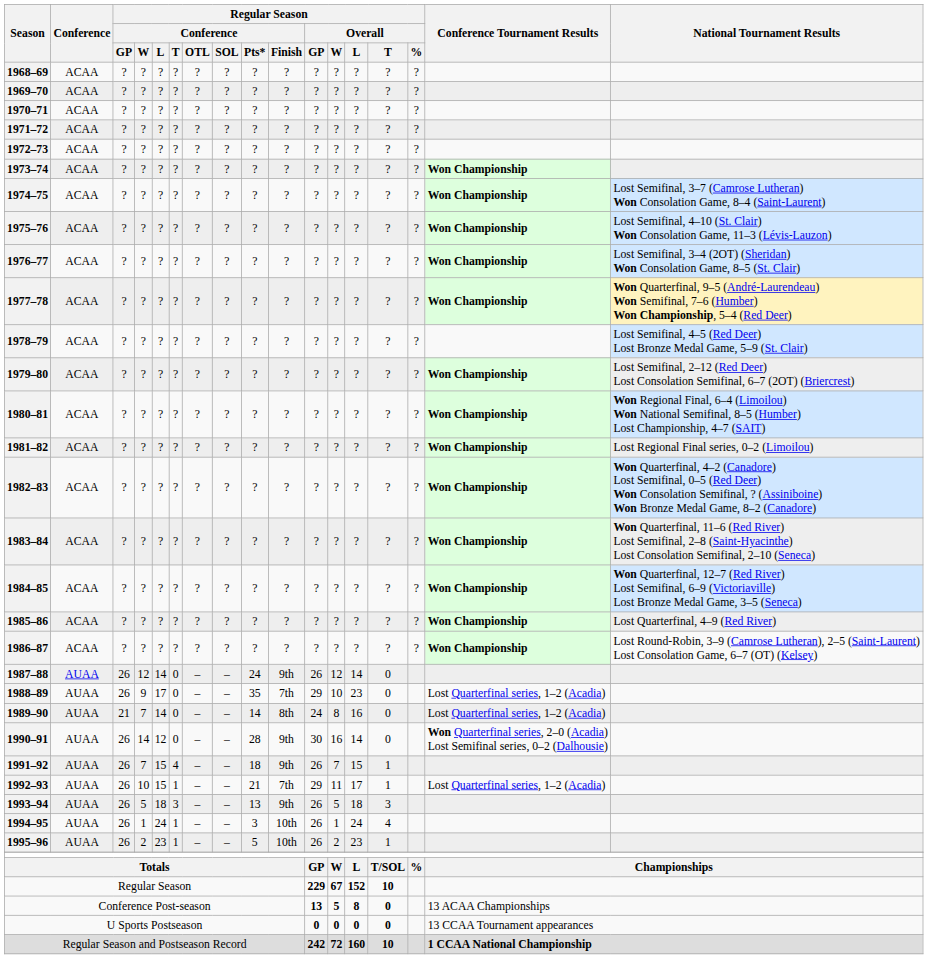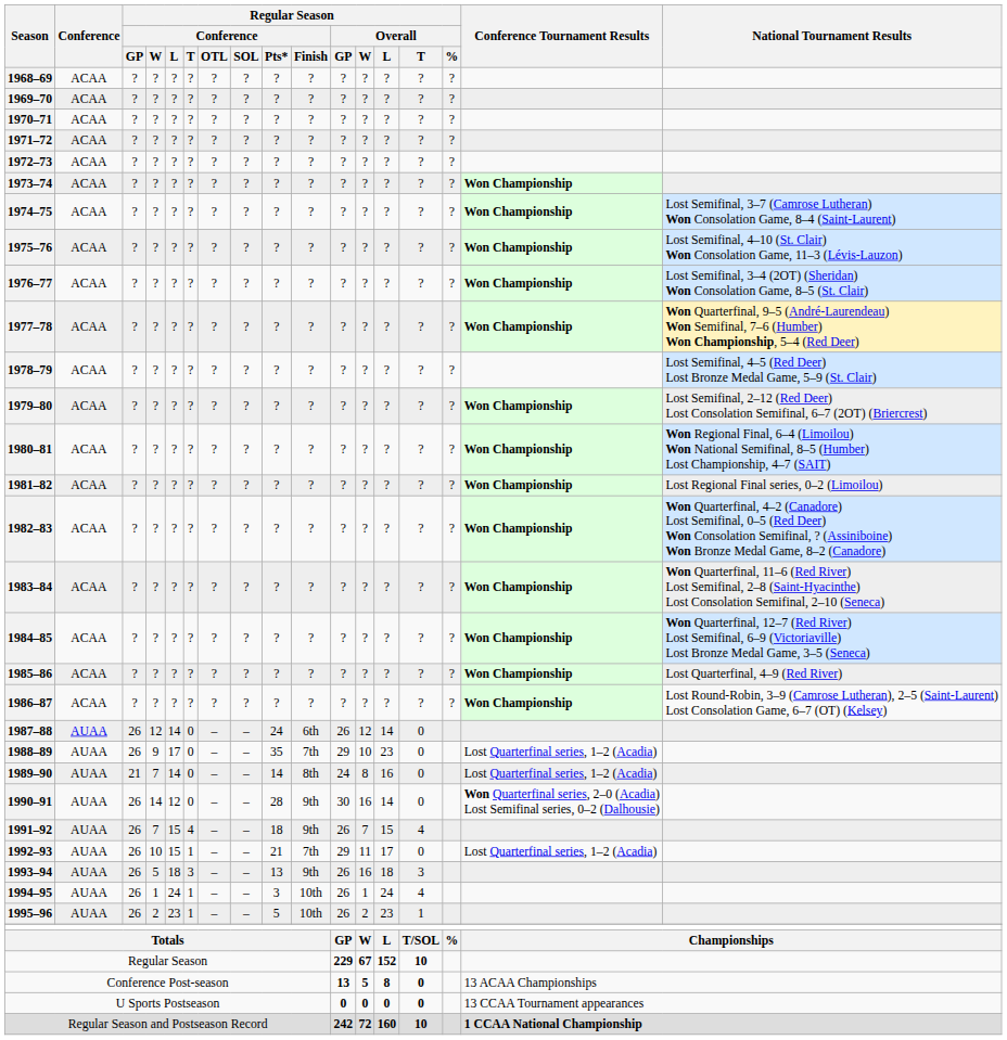 <table class="wikitable" style="text-align: center; font-size: 95%">
 <tr>
 <th rowspan="3">Season</th>
 <th rowspan="3">Conference</th>
 <th colspan="13">Regular Season</th>
 <th rowspan="3">Conference Tournament Results</th>
 <th rowspan="3">National Tournament Results</th>
 </tr>
 <tr>
 <th colspan="8">Conference</th>
 <th colspan="5">Overall</th>
 </tr>
 <tr>
 <th>GP</th>
 <th>W</th>
 <th>L</th>
 <th>T</th>
 <th>OTL</th>
 <th>SOL</th>
 <th>Pts*</th>
 <th>Finish</th>
 <th>GP</th>
 <th>W</th>
 <th>L</th>
 <th>T</th>
 <th>%</th>
 </tr>
 <tr>
 <th>1968–69</th>
 <td>ACAA</td>
 <td>?</td>
 <td>?</td>
 <td>?</td>
 <td>?</td>
 <td>?</td>
 <td>?</td>
 <td>?</td>
 <td>?</td>
 <td>?</td>
 <td>?</td>
 <td>?</td>
 <td>?</td>
 <td>?</td>
 <td align="left"></td>
 <td align="left"></td>
 </tr>
 <tr bgcolor=eeeeee>
 <th>1969–70</th>
 <td>ACAA</td>
 <td>?</td>
 <td>?</td>
 <td>?</td>
 <td>?</td>
 <td>?</td>
 <td>?</td>
 <td>?</td>
 <td>?</td>
 <td>?</td>
 <td>?</td>
 <td>?</td>
 <td>?</td>
 <td>?</td>
 <td align="left"></td>
 <td align="left"></td>
 </tr>
 <tr>
 <th>1970–71</th>
 <td>ACAA</td>
 <td>?</td>
 <td>?</td>
 <td>?</td>
 <td>?</td>
 <td>?</td>
 <td>?</td>
 <td>?</td>
 <td>?</td>
 <td>?</td>
 <td>?</td>
 <td>?</td>
 <td>?</td>
 <td>?</td>
 <td align="left"></td>
 <td align="left"></td>
 </tr>
 <tr bgcolor=eeeeee>
 <th>1971–72</th>
 <td>ACAA</td>
 <td>?</td>
 <td>?</td>
 <td>?</td>
 <td>?</td>
 <td>?</td>
 <td>?</td>
 <td>?</td>
 <td>?</td>
 <td>?</td>
 <td>?</td>
 <td>?</td>
 <td>?</td>
 <td>?</td>
 <td align="left"></td>
 <td align="left"></td>
 </tr>
 <tr>
 <th>1972–73</th>
 <td>ACAA</td>
 <td>?</td>
 <td>?</td>
 <td>?</td>
 <td>?</td>
 <td>?</td>
 <td>?</td>
 <td>?</td>
 <td>?</td>
 <td>?</td>
 <td>?</td>
 <td>?</td>
 <td>?</td>
 <td>?</td>
 <td align="left"></td>
 <td align="left"></td>
 </tr>
 <tr bgcolor=eeeeee>
 <th>1973–74</th>
 <td>ACAA</td>
 <td>?</td>
 <td>?</td>
 <td>?</td>
 <td>?</td>
 <td>?</td>
 <td>?</td>
 <td>?</td>
 <td>?</td>
 <td>?</td>
 <td>?</td>
 <td>?</td>
 <td>?</td>
 <td>?</td>
 <td style="background: #ddffdd;" align="left"><strong>Won Championship</strong></td>
 <td align="left"></td>
 </tr>
 <tr>
 <th>1974–75</th>
 <td>ACAA</td>
 <td>?</td>
 <td>?</td>
 <td>?</td>
 <td>?</td>
 <td>?</td>
 <td>?</td>
 <td>?</td>
 <td>?</td>
 <td>?</td>
 <td>?</td>
 <td>?</td>
 <td>?</td>
 <td>?</td>
 <td style="background: #ddffdd;" align="left"><strong>Won Championship</strong></td>
 <td style="background: #D0E7FF;" align="left">Lost Semifinal, 3–7 (<a href='#'>Camrose Lutheran</a>)<br><strong>Won</strong> Consolation Game, 8–4 (<a href='#'>Saint-Laurent</a>)</td>
 </tr>
 <tr bgcolor=eeeeee>
 <th>1975–76</th>
 <td>ACAA</td>
 <td>?</td>
 <td>?</td>
 <td>?</td>
 <td>?</td>
 <td>?</td>
 <td>?</td>
 <td>?</td>
 <td>?</td>
 <td>?</td>
 <td>?</td>
 <td>?</td>
 <td>?</td>
 <td>?</td>
 <td style="background: #ddffdd;" align="left"><strong>Won Championship</strong></td>
 <td style="background: #D0E7FF;" align="left">Lost Semifinal, 4–10 (<a href='#'>St. Clair</a>)<br><strong>Won</strong> Consolation Game, 11–3 (<a href='#'>Lévis-Lauzon</a>)</td>
 </tr>
 <tr>
 <th>1976–77</th>
 <td>ACAA</td>
 <td>?</td>
 <td>?</td>
 <td>?</td>
 <td>?</td>
 <td>?</td>
 <td>?</td>
 <td>?</td>
 <td>?</td>
 <td>?</td>
 <td>?</td>
 <td>?</td>
 <td>?</td>
 <td>?</td>
 <td style="background: #ddffdd;" align="left"><strong>Won Championship</strong></td>
 <td style="background: #D0E7FF;" align="left">Lost Semifinal, 3–4 (2OT) (<a href='#'>Sheridan</a>)<br><strong>Won</strong> Consolation Game, 8–5 (<a href='#'>St. Clair</a>)</td>
 </tr>
 <tr bgcolor=eeeeee>
 <th>1977–78</th>
 <td>ACAA</td>
 <td>?</td>
 <td>?</td>
 <td>?</td>
 <td>?</td>
 <td>?</td>
 <td>?</td>
 <td>?</td>
 <td>?</td>
 <td>?</td>
 <td>?</td>
 <td>?</td>
 <td>?</td>
 <td>?</td>
 <td style="background: #ddffdd;" align="left"><strong>Won Championship</strong></td>
 <td style="background: #FFF3BF;" align="left"><strong>Won</strong> Quarterfinal, 9–5 (<a href='#'>André-Laurendeau</a>)<br><strong>Won</strong> Semifinal, 7–6 (<a href='#'>Humber</a>)<br><strong>Won Championship</strong>, 5–4 (<a href='#'>Red Deer</a>)</td>
 </tr>
 <tr>
 <th>1978–79</th>
 <td>ACAA</td>
 <td>?</td>
 <td>?</td>
 <td>?</td>
 <td>?</td>
 <td>?</td>
 <td>?</td>
 <td>?</td>
 <td>?</td>
 <td>?</td>
 <td>?</td>
 <td>?</td>
 <td>?</td>
 <td>?</td>
 <td align="left"></td>
 <td style="background: #D0E7FF;" align="left">Lost Semifinal, 4–5 (<a href='#'>Red Deer</a>)<br>Lost Bronze Medal Game, 5–9 (<a href='#'>St. Clair</a>)</td>
 </tr>
 <tr bgcolor=eeeeee>
 <th>1979–80</th>
 <td>ACAA</td>
 <td>?</td>
 <td>?</td>
 <td>?</td>
 <td>?</td>
 <td>?</td>
 <td>?</td>
 <td>?</td>
 <td>?</td>
 <td>?</td>
 <td>?</td>
 <td>?</td>
 <td>?</td>
 <td>?</td>
 <td style="background: #ddffdd;" align="left"><strong>Won Championship</strong></td>
 <td align="left">Lost Semifinal, 2–12 (<a href='#'>Red Deer</a>)<br>Lost Consolation Semifinal, 6–7 (2OT) (<a href='#'>Briercrest</a>)</td>
 </tr>
 <tr>
 <th>1980–81</th>
 <td>ACAA</td>
 <td>?</td>
 <td>?</td>
 <td>?</td>
 <td>?</td>
 <td>?</td>
 <td>?</td>
 <td>?</td>
 <td>?</td>
 <td>?</td>
 <td>?</td>
 <td>?</td>
 <td>?</td>
 <td>?</td>
 <td style="background: #ddffdd;" align="left"><strong>Won Championship</strong></td>
 <td style="background: #D0E7FF;" align="left"><strong>Won</strong> Regional Final, 6–4 (<a href='#'>Limoilou</a>)<br><strong>Won</strong> National Semifinal, 8–5 (<a href='#'>Humber</a>)<br>Lost Championship, 4–7 (<a href='#'>SAIT</a>)</td>
 </tr>
 <tr bgcolor=eeeeee>
 <th>1981–82</th>
 <td>ACAA</td>
 <td>?</td>
 <td>?</td>
 <td>?</td>
 <td>?</td>
 <td>?</td>
 <td>?</td>
 <td>?</td>
 <td>?</td>
 <td>?</td>
 <td>?</td>
 <td>?</td>
 <td>?</td>
 <td>?</td>
 <td style="background: #ddffdd;" align="left"><strong>Won Championship</strong></td>
 <td align="left">Lost Regional Final series, 0–2 (<a href='#'>Limoilou</a>)</td>
 </tr>
 <tr>
 <th>1982–83</th>
 <td>ACAA</td>
 <td>?</td>
 <td>?</td>
 <td>?</td>
 <td>?</td>
 <td>?</td>
 <td>?</td>
 <td>?</td>
 <td>?</td>
 <td>?</td>
 <td>?</td>
 <td>?</td>
 <td>?</td>
 <td>?</td>
 <td style="background: #ddffdd;" align="left"><strong>Won Championship</strong></td>
 <td style="background: #D0E7FF;" align="left"><strong>Won</strong> Quarterfinal, 4–2 (<a href='#'>Canadore</a>)<br>Lost Semifinal, 0–5 (<a href='#'>Red Deer</a>)<br><strong>Won</strong> Consolation Semifinal, ? (<a href='#'>Assiniboine</a>)<br><strong>Won</strong> Bronze Medal Game, 8–2 (<a href='#'>Canadore</a>)</td>
 </tr>
 <tr bgcolor=eeeeee>
 <th>1983–84</th>
 <td>ACAA</td>
 <td>?</td>
 <td>?</td>
 <td>?</td>
 <td>?</td>
 <td>?</td>
 <td>?</td>
 <td>?</td>
 <td>?</td>
 <td>?</td>
 <td>?</td>
 <td>?</td>
 <td>?</td>
 <td>?</td>
 <td style="background: #ddffdd;" align="left"><strong>Won Championship</strong></td>
 <td align="left"><strong>Won</strong> Quarterfinal, 11–6 (<a href='#'>Red River</a>)<br>Lost Semifinal, 2–8 (<a href='#'>Saint-Hyacinthe</a>)<br>Lost Consolation Semifinal, 2–10 (<a href='#'>Seneca</a>)</td>
 </tr>
 <tr>
 <th>1984–85</th>
 <td>ACAA</td>
 <td>?</td>
 <td>?</td>
 <td>?</td>
 <td>?</td>
 <td>?</td>
 <td>?</td>
 <td>?</td>
 <td>?</td>
 <td>?</td>
 <td>?</td>
 <td>?</td>
 <td>?</td>
 <td>?</td>
 <td style="background: #ddffdd;" align="left"><strong>Won Championship</strong></td>
 <td style="background: #D0E7FF;" align="left"><strong>Won</strong> Quarterfinal, 12–7 (<a href='#'>Red River</a>)<br>Lost Semifinal, 6–9 (<a href='#'>Victoriaville</a>)<br>Lost Bronze Medal Game, 3–5 (<a href='#'>Seneca</a>)</td>
 </tr>
 <tr bgcolor=eeeeee>
 <th>1985–86</th>
 <td>ACAA</td>
 <td>?</td>
 <td>?</td>
 <td>?</td>
 <td>?</td>
 <td>?</td>
 <td>?</td>
 <td>?</td>
 <td>?</td>
 <td>?</td>
 <td>?</td>
 <td>?</td>
 <td>?</td>
 <td>?</td>
 <td style="background: #ddffdd;" align="left"><strong>Won Championship</strong></td>
 <td align="left">Lost Quarterfinal, 4–9 (<a href='#'>Red River</a>)</td>
 </tr>
 <tr>
 <th>1986–87</th>
 <td>ACAA</td>
 <td>?</td>
 <td>?</td>
 <td>?</td>
 <td>?</td>
 <td>?</td>
 <td>?</td>
 <td>?</td>
 <td>?</td>
 <td>?</td>
 <td>?</td>
 <td>?</td>
 <td>?</td>
 <td>?</td>
 <td style="background: #ddffdd;" align="left"><strong>Won Championship</strong></td>
 <td align="left">Lost Round-Robin, 3–9 (<a href='#'>Camrose Lutheran</a>), 2–5 (<a href='#'>Saint-Laurent</a>)<br>Lost Consolation Game, 6–7 (OT) (<a href='#'>Kelsey</a>)</td>
 </tr>
 <tr bgcolor=eeeeee>
 <th>1987–88</th>
 <td><a href='#'>AUAA</a></td>
 <td>26</td>
 <td>12</td>
 <td>14</td>
 <td>0</td>
 <td>–</td>
 <td>–</td>
 <td>24</td>
-<td>9th</td>
+<td>6th</td>
 <td>26</td>
 <td>12</td>
 <td>14</td>
 <td>0</td>
 <td></td>
 <td align="left"></td>
 <td align="left"></td>
 </tr>
 <tr>
 <th>1988–89</th>
 <td>AUAA</td>
 <td>26</td>
 <td>9</td>
 <td>17</td>
 <td>0</td>
 <td>–</td>
 <td>–</td>
 <td>35</td>
 <td>7th</td>
 <td>29</td>
 <td>10</td>
 <td>23</td>
 <td>0</td>
 <td></td>
 <td align="left">Lost <a href='#'>Quarterfinal series</a>, 1–2 (<a href='#'>Acadia</a>)</td>
 <td align="left"></td>
 </tr>
 <tr bgcolor=eeeeee>
 <th>1989–90</th>
 <td>AUAA</td>
 <td>21</td>
 <td>7</td>
 <td>14</td>
 <td>0</td>
 <td>–</td>
 <td>–</td>
 <td>14</td>
 <td>8th</td>
 <td>24</td>
 <td>8</td>
 <td>16</td>
 <td>0</td>
 <td></td>
 <td align="left">Lost <a href='#'>Quarterfinal series</a>, 1–2 (<a href='#'>Acadia</a>)</td>
 <td align="left"></td>
 </tr>
 <tr>
 <th>1990–91</th>
 <td>AUAA</td>
 <td>26</td>
 <td>14</td>
 <td>12</td>
 <td>0</td>
 <td>–</td>
 <td>–</td>
 <td>28</td>
 <td>9th</td>
 <td>30</td>
 <td>16</td>
 <td>14</td>
 <td>0</td>
 <td></td>
 <td align="left"><strong>Won</strong> <a href='#'>Quarterfinal series</a>, 2–0 (<a href='#'>Acadia</a>)<br>Lost Semifinal series, 0–2 (<a href='#'>Dalhousie</a>)</td>
 <td align="left"></td>
 </tr>
 <tr bgcolor=eeeeee>
 <th>1991–92</th>
 <td>AUAA</td>
 <td>26</td>
 <td>7</td>
 <td>15</td>
 <td>4</td>
 <td>–</td>
 <td>–</td>
 <td>18</td>
 <td>9th</td>
 <td>26</td>
 <td>7</td>
 <td>15</td>
-<td>1</td>
+<td>4</td>
 <td></td>
 <td align="left"></td>
 <td align="left"></td>
 </tr>
 <tr>
 <th>1992–93</th>
 <td>AUAA</td>
 <td>26</td>
 <td>10</td>
 <td>15</td>
 <td>1</td>
 <td>–</td>
 <td>–</td>
 <td>21</td>
 <td>7th</td>
 <td>29</td>
 <td>11</td>
 <td>17</td>
-<td>1</td>
+<td>0</td>
 <td></td>
 <td align="left">Lost <a href='#'>Quarterfinal series</a>, 1–2 (<a href='#'>Acadia</a>)</td>
 <td align="left"></td>
 </tr>
 <tr bgcolor=eeeeee>
 <th>1993–94</th>
 <td>AUAA</td>
 <td>26</td>
 <td>5</td>
 <td>18</td>
 <td>3</td>
 <td>–</td>
 <td>–</td>
 <td>13</td>
 <td>9th</td>
 <td>26</td>
-<td>5</td>
+<td>16</td>
 <td>18</td>
 <td>3</td>
 <td></td>
 <td align="left"></td>
 <td align="left"></td>
 </tr>
 <tr>
 <th>1994–95</th>
 <td>AUAA</td>
 <td>26</td>
 <td>1</td>
 <td>24</td>
 <td>1</td>
 <td>–</td>
 <td>–</td>
 <td>3</td>
 <td>10th</td>
 <td>26</td>
 <td>1</td>
 <td>24</td>
 <td>4</td>
 <td></td>
 <td align="left"></td>
 <td align="left"></td>
 </tr>
 <tr bgcolor=eeeeee>
 <th>1995–96</th>
 <td>AUAA</td>
 <td>26</td>
 <td>2</td>
 <td>23</td>
 <td>1</td>
 <td>–</td>
 <td>–</td>
 <td>5</td>
 <td>10th</td>
 <td>26</td>
 <td>2</td>
 <td>23</td>
 <td>1</td>
 <td></td>
 <td align="left"></td>
 <td align="left"></td>
 </tr>
 <tr>
 </tr>
 <tr ->
 </tr>
 <tr>
 <td colspan="17" style="background:#fff;"></td>
 </tr>
 <tr>
 <th colspan="10">Totals</th>
 <th>GP</th>
 <th>W</th>
 <th>L</th>
 <th>T/SOL</th>
 <th>%</th>
 <th colspan="2">Championships</th>
 </tr>
 <tr>
 <td colspan="10">Regular Season</td>
 <td><strong>229</strong></td>
 <td><strong>67</strong></td>
 <td><strong>152</strong></td>
 <td><strong>10</strong></td>
 <td><strong></strong></td>
 <td colspan="2" align="left"></td>
 </tr>
 <tr>
 <td colspan="10">Conference Post-season</td>
 <td><strong>13</strong></td>
 <td><strong>5</strong></td>
 <td><strong>8</strong></td>
 <td><strong>0</strong></td>
 <td><strong></strong></td>
 <td colspan="2" align="left">13 ACAA Championships</td>
 </tr>
 <tr>
 <td colspan="10">U Sports Postseason</td>
 <td><strong>0</strong></td>
 <td><strong>0</strong></td>
 <td><strong>0</strong></td>
 <td><strong>0</strong></td>
 <td><strong></strong></td>
 <td colspan="2" align="left">13 CCAA Tournament appearances</td>
 </tr>
 <tr bgcolor=dddddd>
 <td colspan="10">Regular Season and Postseason Record</td>
 <td><strong>242</strong></td>
 <td><strong>72</strong></td>
 <td><strong>160</strong></td>
 <td><strong>10</strong></td>
 <td><strong></strong></td>
 <td colspan="2" align="left"><strong>1 CCAA National Championship</strong></td>
 </tr>
 </table>
